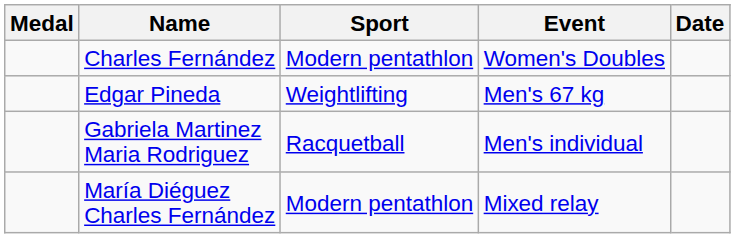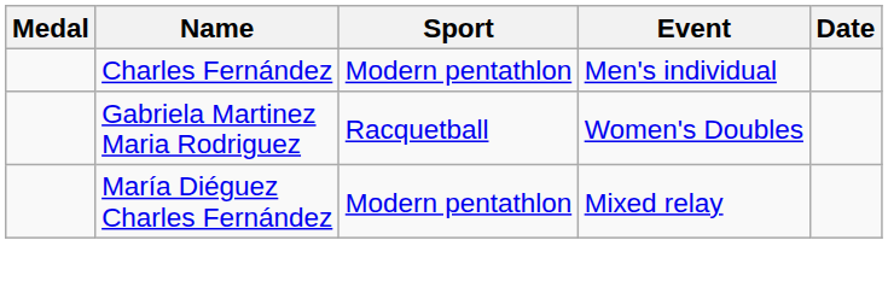 <table class="wikitable sortable"  style=font-size:95%>
 <tr>
 <th>Medal</th>
 <th>Name</th>
 <th>Sport</th>
 <th>Event</th>
 <th>Date</th>
 </tr>
 <tr>
 <td></td>
 <td><a href='#'>Charles Fernández</a></td>
 <td><a href='#'>Modern pentathlon</a></td>
-<td><a href='#'>Women's Doubles</a></td>
-<td></td>
-</tr>
-<tr>
-<td></td>
-<td><a href='#'>Edgar Pineda</a></td>
-<td><a href='#'>Weightlifting</a></td>
-<td><a href='#'>Men's 67 kg</a></td>
+<td><a href='#'>Men's individual</a></td>
 <td></td>
 </tr>
 <tr>
 <td></td>
 <td><a href='#'>Gabriela Martinez</a><br><a href='#'>Maria Rodriguez</a></td>
 <td><a href='#'>Racquetball</a></td>
-<td><a href='#'>Men's individual</a></td>
+<td><a href='#'>Women's Doubles</a></td>
 <td></td>
 </tr>
 <tr>
 <td></td>
 <td><a href='#'>María Diéguez</a><br><a href='#'>Charles Fernández</a></td>
 <td><a href='#'>Modern pentathlon</a></td>
 <td><a href='#'>Mixed relay</a></td>
 <td></td>
 </tr>
 </table>
